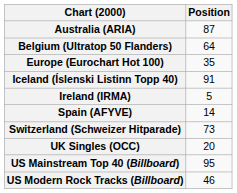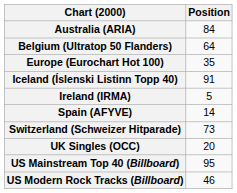 <table class="wikitable sortable plainrowheaders" style="text-align:center">
 <tr>
 <th>Chart (2000)</th>
 <th>Position</th>
 </tr>
 <tr>
 <th scope="row">Australia (ARIA)</th>
-<td>87</td>
+<td>84</td>
 </tr>
 <tr>
 <th scope="row">Belgium (Ultratop 50 Flanders)</th>
 <td>64</td>
 </tr>
 <tr>
 <th scope="row">Europe (Eurochart Hot 100)</th>
 <td>35</td>
 </tr>
 <tr>
 <th scope="row">Iceland (Íslenski Listinn Topp 40)</th>
 <td>91</td>
 </tr>
 <tr>
 <th scope="row">Ireland (IRMA)</th>
 <td>5</td>
 </tr>
 <tr>
 <th scope="row">Spain (AFYVE)</th>
 <td>14</td>
 </tr>
 <tr>
 <th scope="row">Switzerland (Schweizer Hitparade)</th>
 <td>73</td>
 </tr>
 <tr>
 <th scope="row">UK Singles (OCC)</th>
 <td>20</td>
 </tr>
 <tr>
 <th scope="row">US Mainstream Top 40 (<em>Billboard</em>)</th>
 <td>95</td>
 </tr>
 <tr>
 <th scope="row">US Modern Rock Tracks (<em>Billboard</em>)</th>
 <td>46</td>
 </tr>
 </table>
